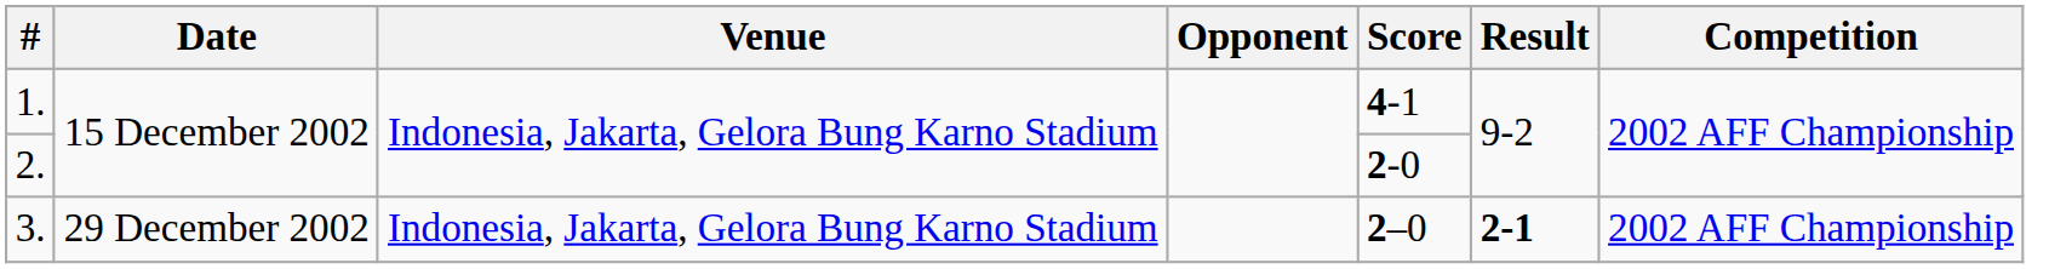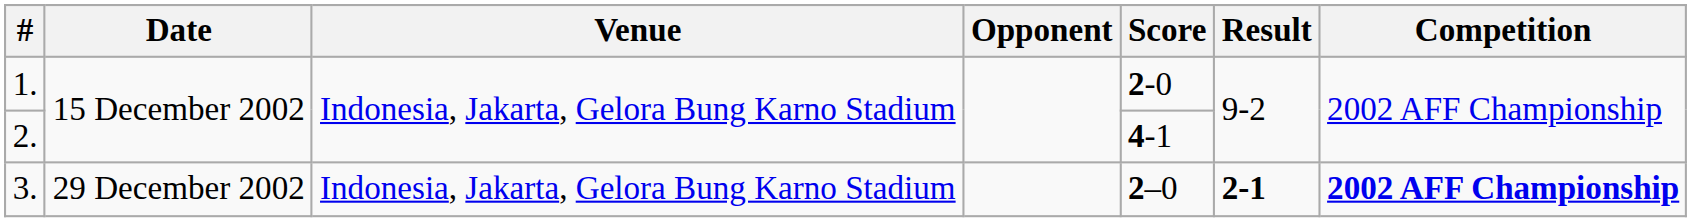 <table class="wikitable collapsible collapsed">
 <tr>
 <th>#</th>
 <th>Date</th>
 <th>Venue</th>
 <th>Opponent</th>
 <th>Score</th>
 <th>Result</th>
 <th>Competition</th>
 </tr>
 <tr>
 <td>1.</td>
 <td rowspan="2">15 December 2002</td>
 <td rowspan="2"><a href='#'>Indonesia</a>, <a href='#'>Jakarta</a>, <a href='#'>Gelora Bung Karno Stadium</a></td>
 <td rowspan="2"></td>
-<td><strong>4</strong>-1</td>
+<td><strong>2</strong>-0</td>
 <td rowspan="2">9-2</td>
 <td rowspan="2"><a href='#'>2002 AFF Championship</a></td>
 </tr>
 <tr>
 <td>2.</td>
-<td><strong>2</strong>-0</td>
+<td><strong>4</strong>-1</td>
 </tr>
 <tr>
 <td>3.</td>
 <td>29 December 2002</td>
 <td><a href='#'>Indonesia</a>, <a href='#'>Jakarta</a>, <a href='#'>Gelora Bung Karno Stadium</a></td>
 <td></td>
 <td><strong>2</strong>–0</td>
 <td><strong>2-1</strong></td>
-<td><a href='#'>2002 AFF Championship</a></td>
+<td><strong><a href='#'>2002 AFF Championship</a></strong></td>
 </tr>
 </table>
